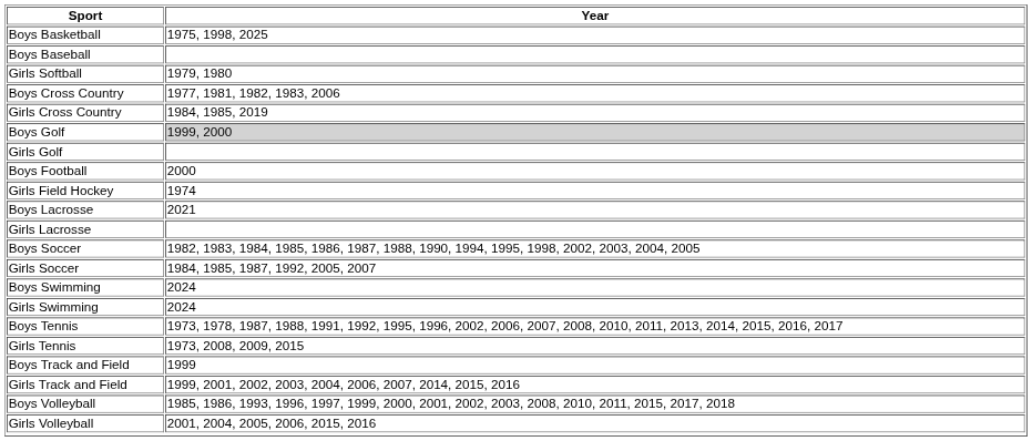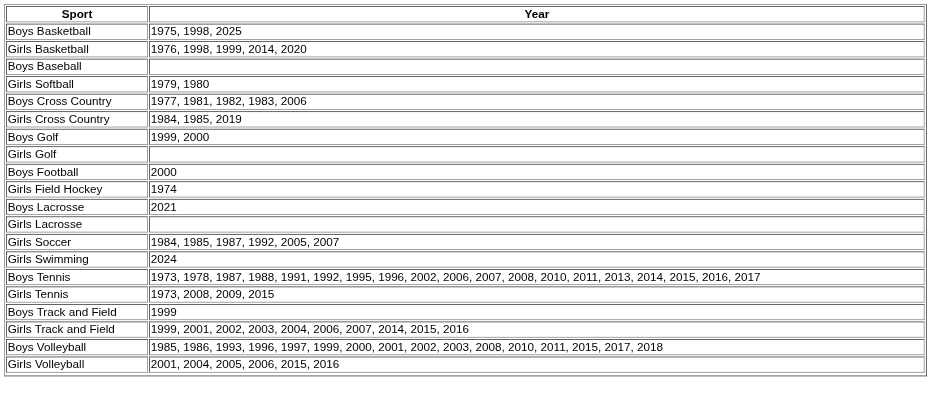 <table style="width:100%; height:100px" border="1">
 <tr>
 <th>Sport</th>
 <th>Year</th>
 </tr>
 <tr>
 <td>Boys Basketball</td>
 <td>1975, 1998, 2025</td>
+</tr>
+<tr>
+<td>Girls Basketball</td>
+<td>1976, 1998, 1999, 2014, 2020</td>
 </tr>
 <tr>
 <td>Boys Baseball</td>
 <td></td>
 </tr>
 <tr>
 <td>Girls Softball</td>
 <td>1979, 1980</td>
 </tr>
 <tr>
 <td>Boys Cross Country</td>
 <td>1977, 1981, 1982, 1983, 2006</td>
 </tr>
 <tr>
 <td>Girls Cross Country</td>
 <td>1984, 1985, 2019</td>
 </tr>
 <tr>
 <td>Boys Golf</td>
-<td style="background: lightgrey;">1999, 2000</td>
+<td>1999, 2000</td>
 </tr>
 <tr>
 <td>Girls Golf</td>
 <td></td>
 </tr>
 <tr>
 <td>Boys Football</td>
 <td>2000</td>
 </tr>
 <tr>
 <td>Girls Field Hockey</td>
 <td>1974</td>
 </tr>
 <tr>
 <td>Boys Lacrosse</td>
 <td>2021</td>
 </tr>
 <tr>
 <td>Girls Lacrosse</td>
 <td></td>
 </tr>
 <tr>
-<td>Boys Soccer</td>
-<td>1982, 1983, 1984, 1985, 1986, 1987, 1988, 1990, 1994, 1995, 1998, 2002, 2003, 2004, 2005</td>
-</tr>
-<tr>
 <td>Girls Soccer</td>
 <td>1984, 1985, 1987, 1992, 2005, 2007</td>
-</tr>
-<tr>
-<td>Boys Swimming</td>
-<td>2024</td>
 </tr>
 <tr>
 <td>Girls Swimming</td>
 <td>2024</td>
 </tr>
 <tr>
 <td>Boys Tennis</td>
 <td>1973, 1978, 1987, 1988, 1991, 1992, 1995, 1996, 2002, 2006, 2007, 2008, 2010, 2011, 2013, 2014, 2015, 2016, 2017</td>
 </tr>
 <tr>
 <td>Girls Tennis</td>
 <td>1973, 2008, 2009, 2015</td>
 </tr>
 <tr>
 <td>Boys Track and Field</td>
 <td>1999</td>
 </tr>
 <tr>
 <td>Girls Track and Field</td>
 <td>1999, 2001, 2002, 2003, 2004, 2006, 2007, 2014, 2015, 2016</td>
 </tr>
 <tr>
 <td>Boys Volleyball</td>
 <td>1985, 1986, 1993, 1996, 1997, 1999, 2000, 2001, 2002, 2003, 2008, 2010, 2011, 2015, 2017, 2018</td>
 </tr>
 <tr>
 <td>Girls Volleyball</td>
 <td>2001, 2004, 2005, 2006, 2015, 2016</td>
 </tr>
 <tr>
 </tr>
 </table>
